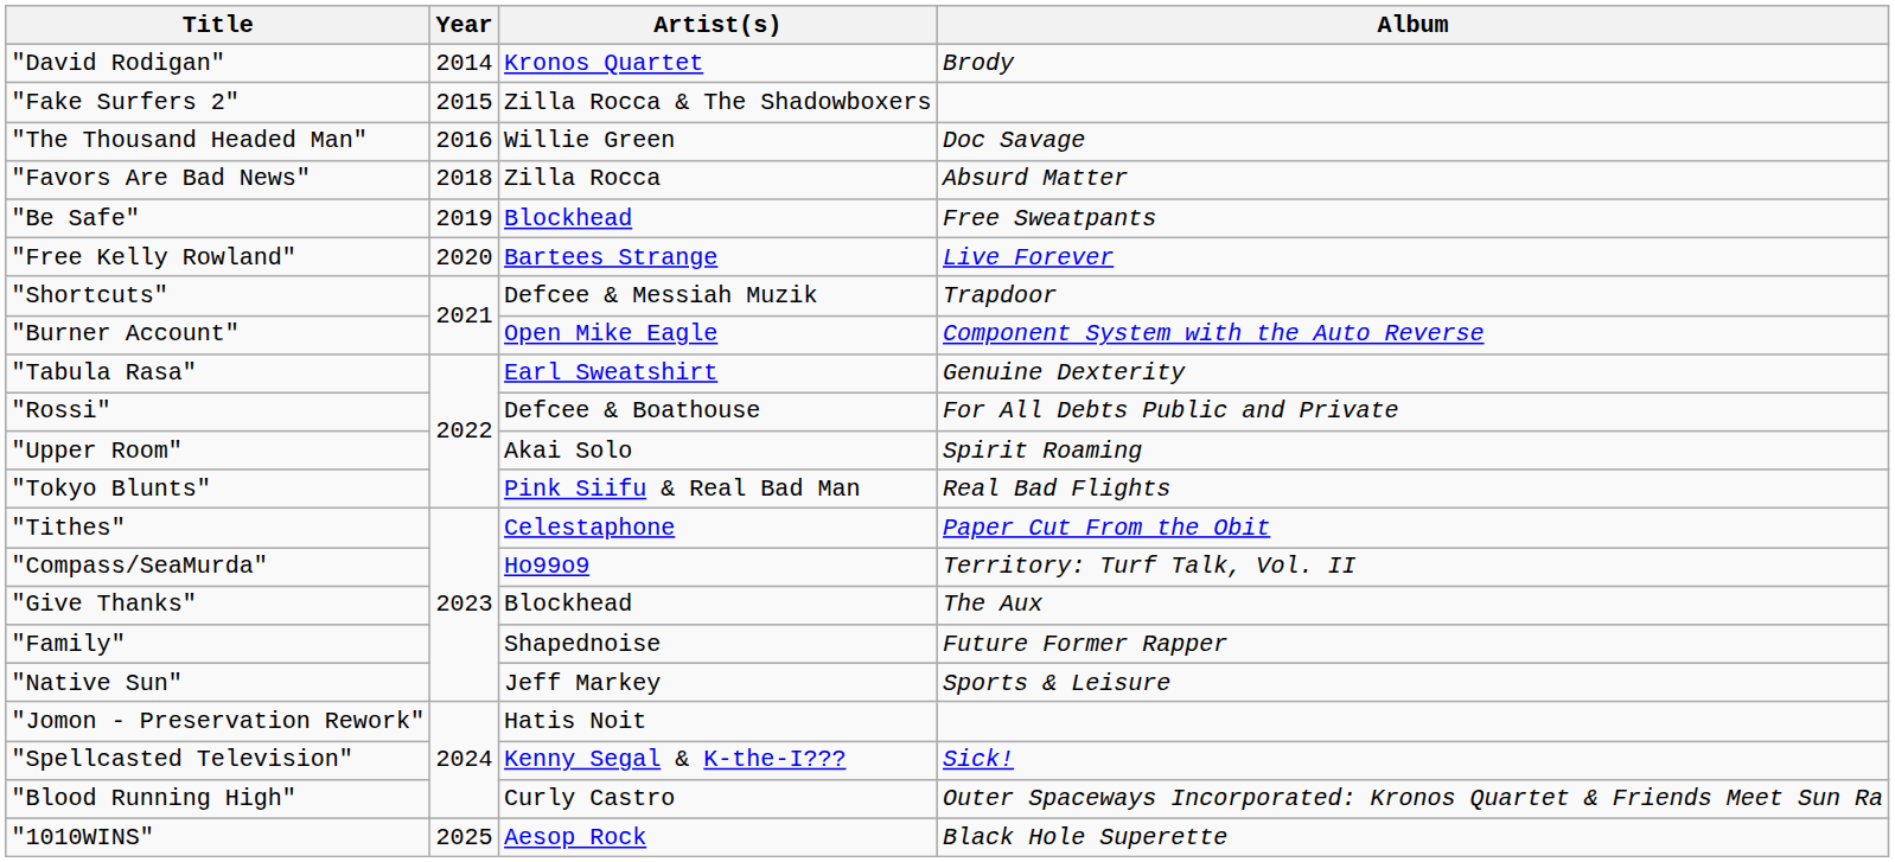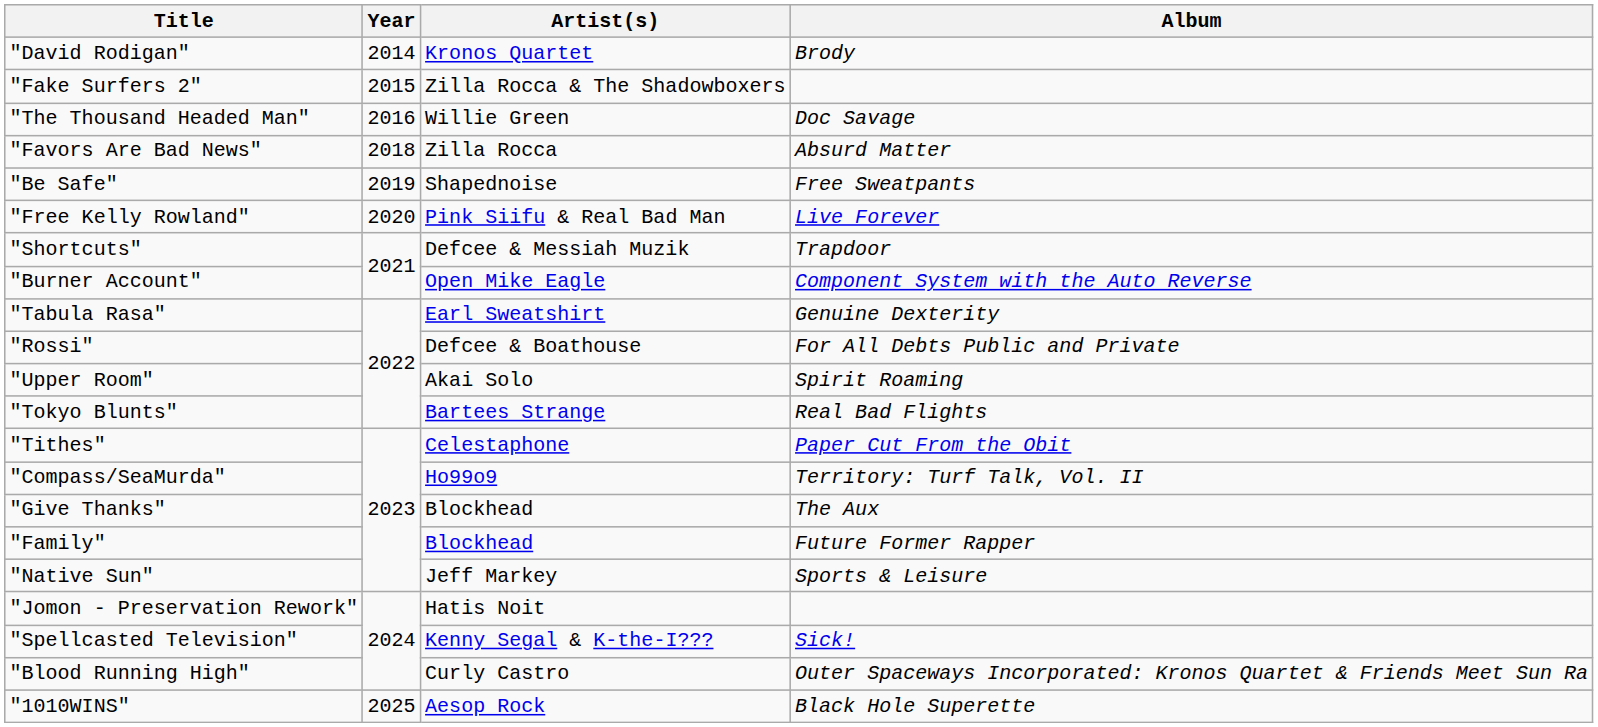 <table class="wikitable">
 <tr>
 <th>Title</th>
 <th>Year</th>
 <th>Artist(s)</th>
 <th>Album</th>
 </tr>
 <tr>
 <td>"David Rodigan"</td>
 <td>2014</td>
 <td><a href='#'>Kronos Quartet</a></td>
 <td><em>Brody</em></td>
 </tr>
 <tr>
 <td>"Fake Surfers 2"</td>
 <td>2015</td>
 <td>Zilla Rocca & The Shadowboxers</td>
 <td></td>
 </tr>
 <tr>
 <td>"The Thousand Headed Man"</td>
 <td>2016</td>
 <td>Willie Green</td>
 <td><em>Doc Savage</em></td>
 </tr>
 <tr>
 <td>"Favors Are Bad News"</td>
 <td>2018</td>
 <td>Zilla Rocca</td>
 <td><em>Absurd Matter</em></td>
 </tr>
 <tr>
 <td>"Be Safe"</td>
 <td>2019</td>
-<td><a href='#'>Blockhead</a></td>
+<td>Shapednoise</td>
 <td><em>Free Sweatpants</em></td>
 </tr>
 <tr>
 <td>"Free Kelly Rowland"</td>
 <td>2020</td>
-<td><a href='#'>Bartees Strange</a></td>
+<td><a href='#'>Pink Siifu</a> & Real Bad Man</td>
 <td><em><a href='#'>Live Forever</a></em></td>
 </tr>
 <tr>
 <td>"Shortcuts"</td>
 <td rowspan=2>2021</td>
 <td>Defcee & Messiah Muzik</td>
 <td><em>Trapdoor</em></td>
 </tr>
 <tr>
 <td>"Burner Account"</td>
 <td><a href='#'>Open Mike Eagle</a></td>
 <td><em><a href='#'>Component System with the Auto Reverse</a></em></td>
 </tr>
 <tr>
 <td>"Tabula Rasa"</td>
 <td rowspan=4>2022</td>
 <td><a href='#'>Earl Sweatshirt</a></td>
 <td><em>Genuine Dexterity</em></td>
 </tr>
 <tr>
 <td>"Rossi"</td>
 <td>Defcee & Boathouse</td>
 <td><em>For All Debts Public and Private</em></td>
 </tr>
 <tr>
 <td>"Upper Room"</td>
 <td>Akai Solo</td>
 <td><em>Spirit Roaming</em></td>
 </tr>
 <tr>
 <td>"Tokyo Blunts"</td>
-<td><a href='#'>Pink Siifu</a> & Real Bad Man</td>
+<td><a href='#'>Bartees Strange</a></td>
 <td><em>Real Bad Flights</em></td>
 </tr>
 <tr>
 <td>"Tithes"</td>
 <td rowspan=5>2023</td>
 <td><a href='#'>Celestaphone</a></td>
 <td><em><a href='#'>Paper Cut From the Obit</a></em></td>
 </tr>
 <tr>
 <td>"Compass/SeaMurda"</td>
 <td><a href='#'>Ho99o9</a></td>
 <td><em>Territory: Turf Talk, Vol. II</em></td>
 </tr>
 <tr>
 <td>"Give Thanks"</td>
 <td>Blockhead</td>
 <td><em>The Aux</em></td>
 </tr>
 <tr>
 <td>"Family"</td>
-<td>Shapednoise</td>
+<td><a href='#'>Blockhead</a></td>
 <td><em>Future Former Rapper</em></td>
 </tr>
 <tr>
 <td>"Native Sun"</td>
 <td>Jeff Markey</td>
 <td><em>Sports & Leisure</em></td>
 </tr>
 <tr>
 <td>"Jomon - Preservation Rework"</td>
 <td rowspan=3>2024</td>
 <td>Hatis Noit</td>
 <td></td>
 </tr>
 <tr>
 <td>"Spellcasted Television"</td>
 <td><a href='#'>Kenny Segal</a> & <a href='#'>K-the-I???</a></td>
 <td><em><a href='#'>Sick!</a></em></td>
 </tr>
 <tr>
 <td>"Blood Running High"</td>
 <td>Curly Castro</td>
 <td><em>Outer Spaceways Incorporated: Kronos Quartet & Friends Meet Sun Ra</em></td>
 </tr>
 <tr>
 <td>"1010WINS"</td>
 <td>2025</td>
 <td><a href='#'>Aesop Rock</a></td>
 <td><em>Black Hole Superette</em></td>
 </tr>
 </table>
